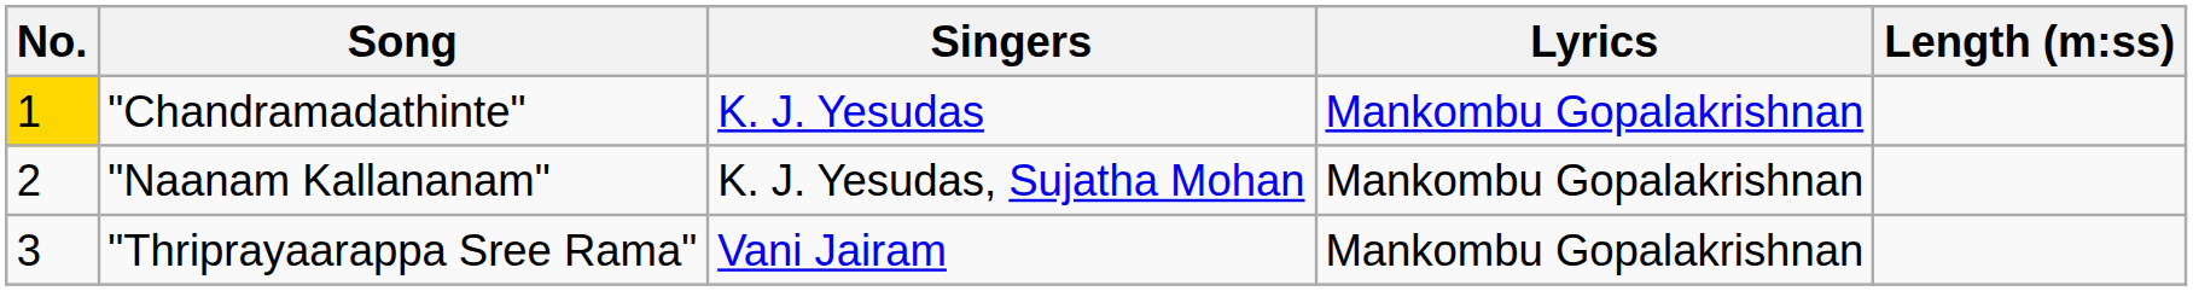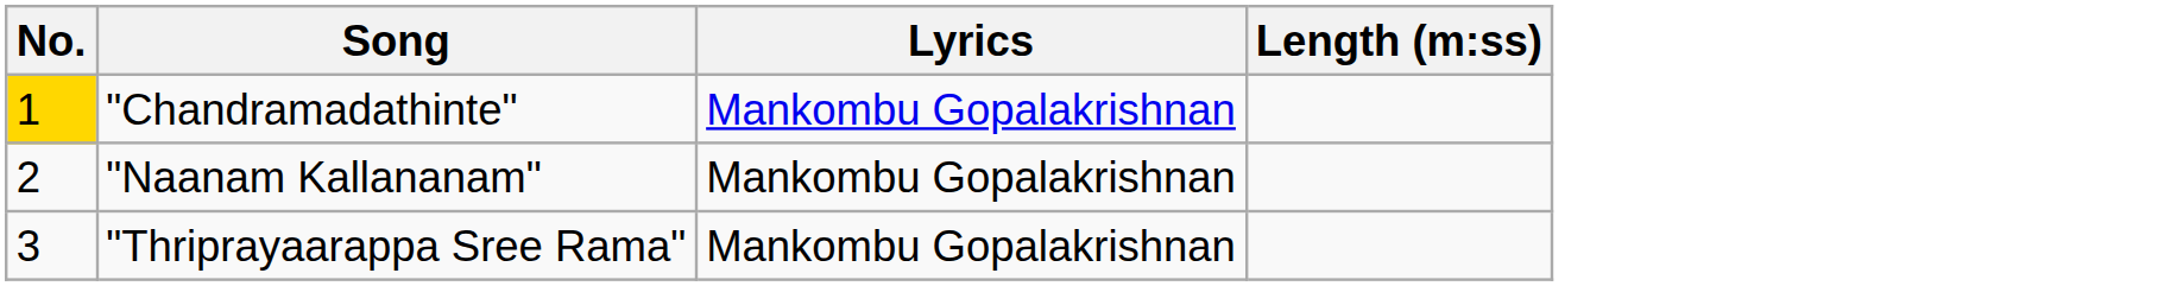 <table class="wikitable" style="font-size:95%;">
 <tr>
 <th>No.</th>
 <th>Song</th>
-<th>Singers</th>
 <th>Lyrics</th>
 <th>Length (m:ss)</th>
 </tr>
 <tr>
 <td style="background: gold;">1</td>
 <td>"Chandramadathinte"</td>
-<td><a href='#'>K. J. Yesudas</a></td>
 <td><a href='#'>Mankombu Gopalakrishnan</a></td>
 <td></td>
 </tr>
 <tr>
 <td>2</td>
 <td>"Naanam Kallananam"</td>
-<td>K. J. Yesudas, <a href='#'>Sujatha Mohan</a></td>
 <td>Mankombu Gopalakrishnan</td>
 <td></td>
 </tr>
 <tr>
 <td>3</td>
 <td>"Thriprayaarappa Sree Rama"</td>
-<td><a href='#'>Vani Jairam</a></td>
 <td>Mankombu Gopalakrishnan</td>
 <td></td>
 </tr>
 </table>
